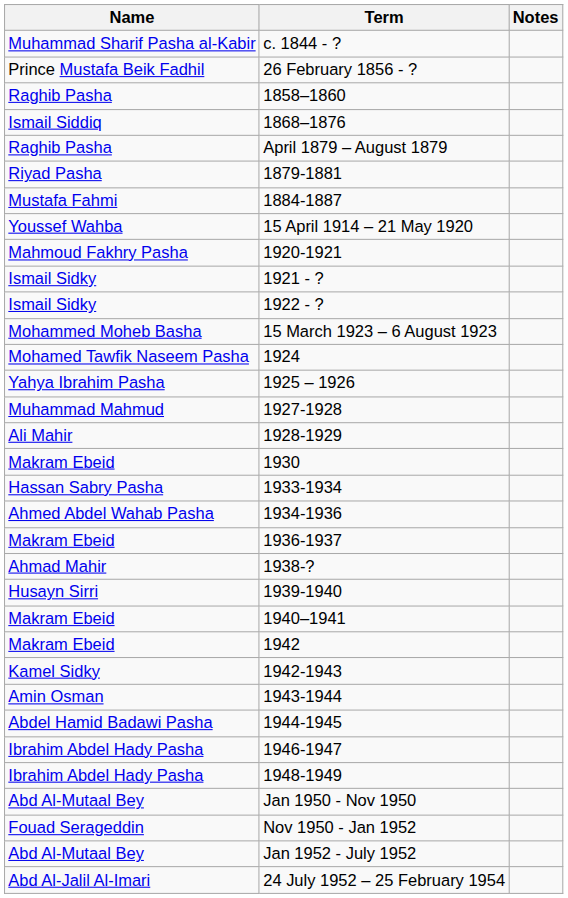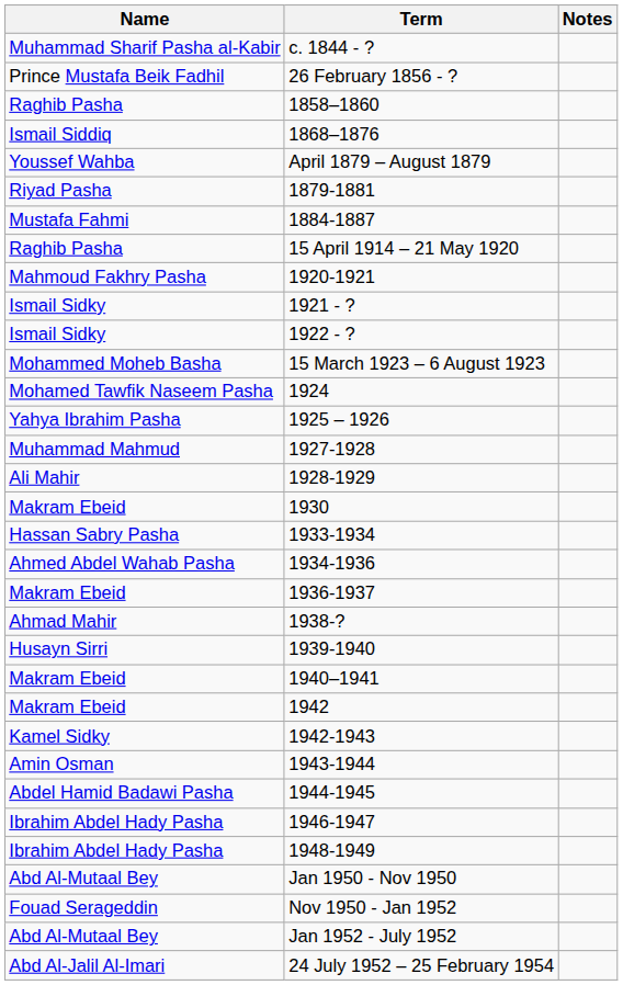 <table class="wikitable">
 <tr style="background:#ccc;">
 <th>Name</th>
 <th>Term</th>
 <th>Notes</th>
 </tr>
 <tr>
 <td><a href='#'>Muhammad Sharif Pasha al-Kabir</a></td>
 <td>c. 1844 - ?</td>
 <td></td>
 </tr>
 <tr>
 <td>Prince <a href='#'>Mustafa Beik Fadhil</a></td>
 <td>26 February 1856 - ?</td>
 <td></td>
 </tr>
 <tr>
 <td><a href='#'>Raghib Pasha</a></td>
 <td>1858–1860</td>
 <td></td>
 </tr>
 <tr>
 <td><a href='#'>Ismail Siddiq</a></td>
 <td>1868–1876</td>
 <td></td>
 </tr>
 <tr>
-<td><a href='#'>Raghib Pasha</a></td>
+<td><a href='#'>Youssef Wahba</a></td>
 <td>April 1879 – August 1879</td>
 <td></td>
 </tr>
 <tr>
 <td><a href='#'>Riyad Pasha</a></td>
 <td>1879-1881</td>
 <td></td>
 </tr>
 <tr>
 <td><a href='#'>Mustafa Fahmi</a></td>
 <td>1884-1887</td>
 <td></td>
 </tr>
 <tr>
-<td><a href='#'>Youssef Wahba</a></td>
+<td><a href='#'>Raghib Pasha</a></td>
 <td>15 April 1914 – 21 May 1920</td>
 <td></td>
 </tr>
 <tr>
 <td><a href='#'>Mahmoud Fakhry Pasha</a></td>
 <td>1920-1921</td>
 <td></td>
 </tr>
 <tr>
 <td><a href='#'>Ismail Sidky</a></td>
 <td>1921 - ?</td>
 <td></td>
 </tr>
 <tr>
 <td><a href='#'>Ismail Sidky</a></td>
 <td>1922 - ?</td>
 <td></td>
 </tr>
 <tr>
 <td><a href='#'>Mohammed Moheb Basha</a></td>
 <td>15 March 1923 – 6 August 1923</td>
 <td></td>
 </tr>
 <tr>
 <td><a href='#'>Mohamed Tawfik Naseem Pasha</a></td>
 <td>1924</td>
 <td></td>
 </tr>
 <tr>
 <td><a href='#'>Yahya Ibrahim Pasha</a></td>
 <td>1925 – 1926</td>
 <td></td>
 </tr>
 <tr>
 <td><a href='#'>Muhammad Mahmud</a></td>
 <td>1927-1928</td>
 <td></td>
 </tr>
 <tr>
 <td><a href='#'>Ali Mahir</a></td>
 <td>1928-1929</td>
 <td></td>
 </tr>
 <tr>
 <td><a href='#'>Makram Ebeid</a></td>
 <td>1930</td>
 <td></td>
 </tr>
 <tr>
 <td><a href='#'>Hassan Sabry Pasha</a></td>
 <td>1933-1934</td>
 <td></td>
 </tr>
 <tr>
 <td><a href='#'>Ahmed Abdel Wahab Pasha</a></td>
 <td>1934-1936</td>
 <td></td>
 </tr>
 <tr>
 <td><a href='#'>Makram Ebeid</a></td>
 <td>1936-1937</td>
 <td></td>
 </tr>
 <tr>
 <td><a href='#'>Ahmad Mahir</a></td>
 <td>1938-?</td>
 <td></td>
 </tr>
 <tr>
 <td><a href='#'>Husayn Sirri</a></td>
 <td>1939-1940</td>
 <td></td>
 </tr>
 <tr>
 <td><a href='#'>Makram Ebeid</a></td>
 <td>1940–1941</td>
 <td></td>
 </tr>
 <tr>
 <td><a href='#'>Makram Ebeid</a></td>
 <td>1942</td>
 <td></td>
 </tr>
 <tr>
 <td><a href='#'>Kamel Sidky</a></td>
 <td>1942-1943</td>
 <td></td>
 </tr>
 <tr>
 <td><a href='#'>Amin Osman</a></td>
 <td>1943-1944</td>
 <td></td>
 </tr>
 <tr>
 <td><a href='#'>Abdel Hamid Badawi Pasha</a></td>
 <td>1944-1945</td>
 <td></td>
 </tr>
 <tr>
 <td><a href='#'>Ibrahim Abdel Hady Pasha</a></td>
 <td>1946-1947</td>
 <td></td>
 </tr>
 <tr>
 <td><a href='#'>Ibrahim Abdel Hady Pasha</a></td>
 <td>1948-1949</td>
 <td></td>
 </tr>
 <tr>
 <td><a href='#'>Abd Al-Mutaal Bey</a></td>
 <td>Jan 1950 - Nov 1950</td>
 <td></td>
 </tr>
 <tr>
 <td><a href='#'>Fouad Serageddin</a></td>
 <td>Nov 1950 - Jan 1952</td>
 <td></td>
 </tr>
 <tr>
 <td><a href='#'>Abd Al-Mutaal Bey</a></td>
 <td>Jan 1952 - July 1952</td>
 <td></td>
 </tr>
 <tr>
 <td><a href='#'>Abd Al-Jalil Al-Imari</a></td>
 <td>24 July 1952 – 25 February 1954</td>
 <td></td>
 </tr>
 </table>
